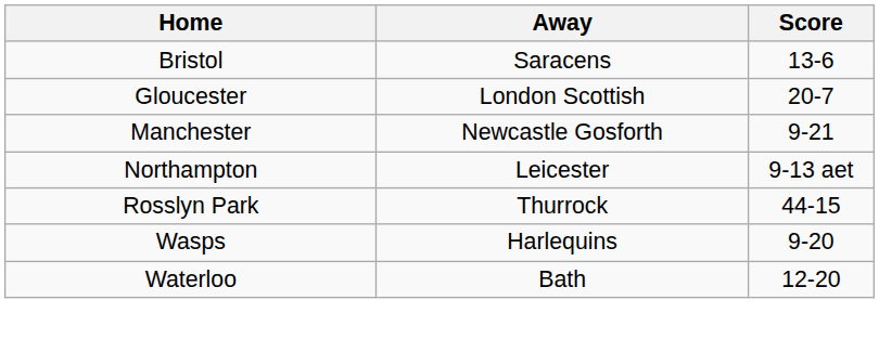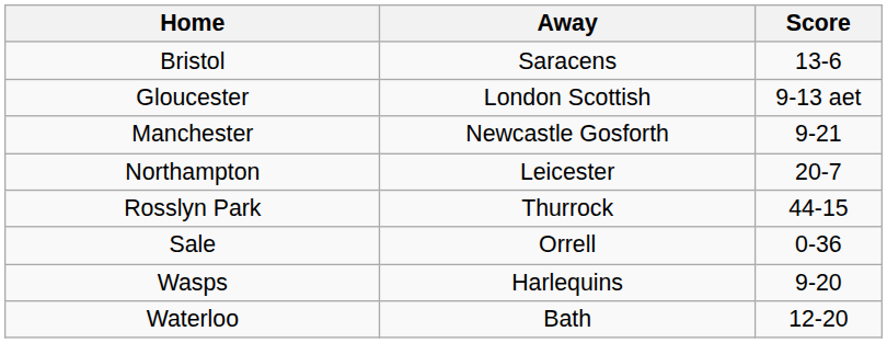 <table class="wikitable" style="text-align: center">
 <tr>
 <th width=250>Home</th>
 <th width=250>Away</th>
 <th width=80>Score</th>
 </tr>
 <tr>
 <td>Bristol</td>
 <td>Saracens</td>
 <td>13-6</td>
 </tr>
 <tr>
 <td>Gloucester</td>
 <td>London Scottish</td>
-<td>20-7</td>
+<td>9-13 aet</td>
 </tr>
 <tr>
 <td>Manchester</td>
 <td>Newcastle Gosforth</td>
 <td>9-21</td>
 </tr>
 <tr>
 <td>Northampton</td>
 <td>Leicester</td>
-<td>9-13 aet</td>
+<td>20-7</td>
 </tr>
 <tr>
 <td>Rosslyn Park</td>
 <td>Thurrock</td>
 <td>44-15</td>
+</tr>
+<tr>
+<td>Sale</td>
+<td>Orrell</td>
+<td>0-36</td>
 </tr>
 <tr>
 <td>Wasps</td>
 <td>Harlequins</td>
 <td>9-20</td>
 </tr>
 <tr>
 <td>Waterloo</td>
 <td>Bath</td>
 <td>12-20</td>
 </tr>
 </table>
